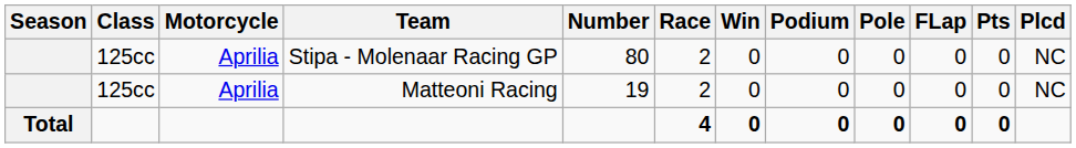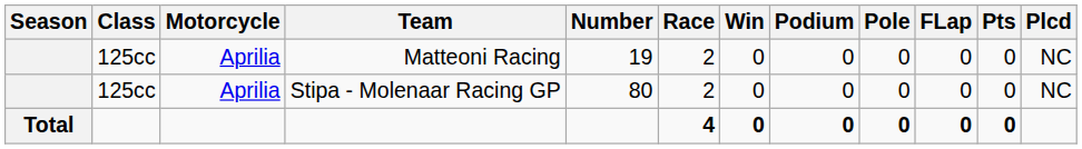 <table class="wikitable">
 <tr>
 <th>Season</th>
 <th>Class</th>
 <th>Motorcycle</th>
 <th>Team</th>
 <th>Number</th>
 <th>Race</th>
 <th>Win</th>
 <th>Podium</th>
 <th>Pole</th>
 <th>FLap</th>
 <th>Pts</th>
 <th>Plcd</th>
 </tr>
 <tr align="right">
 <th></th>
 <td>125cc</td>
 <td><a href='#'>Aprilia</a></td>
-<td>Stipa - Molenaar Racing GP</td>
-<td>80</td>
+<td>Matteoni Racing</td>
+<td>19</td>
 <td>2</td>
 <td>0</td>
 <td>0</td>
 <td>0</td>
 <td>0</td>
 <td>0</td>
 <td>NC</td>
 </tr>
 <tr align="right">
 <th></th>
 <td>125cc</td>
 <td><a href='#'>Aprilia</a></td>
-<td>Matteoni Racing</td>
-<td>19</td>
+<td>Stipa - Molenaar Racing GP</td>
+<td>80</td>
 <td>2</td>
 <td>0</td>
 <td>0</td>
 <td>0</td>
 <td>0</td>
 <td>0</td>
 <td>NC</td>
 </tr>
 <tr align="right">
 <th>Total</th>
 <td></td>
 <td></td>
 <td></td>
 <td></td>
 <td><strong>4</strong></td>
 <td><strong>0</strong></td>
 <td><strong>0</strong></td>
 <td><strong>0</strong></td>
 <td><strong>0</strong></td>
 <td><strong>0</strong></td>
 <td></td>
 </tr>
 </table>
